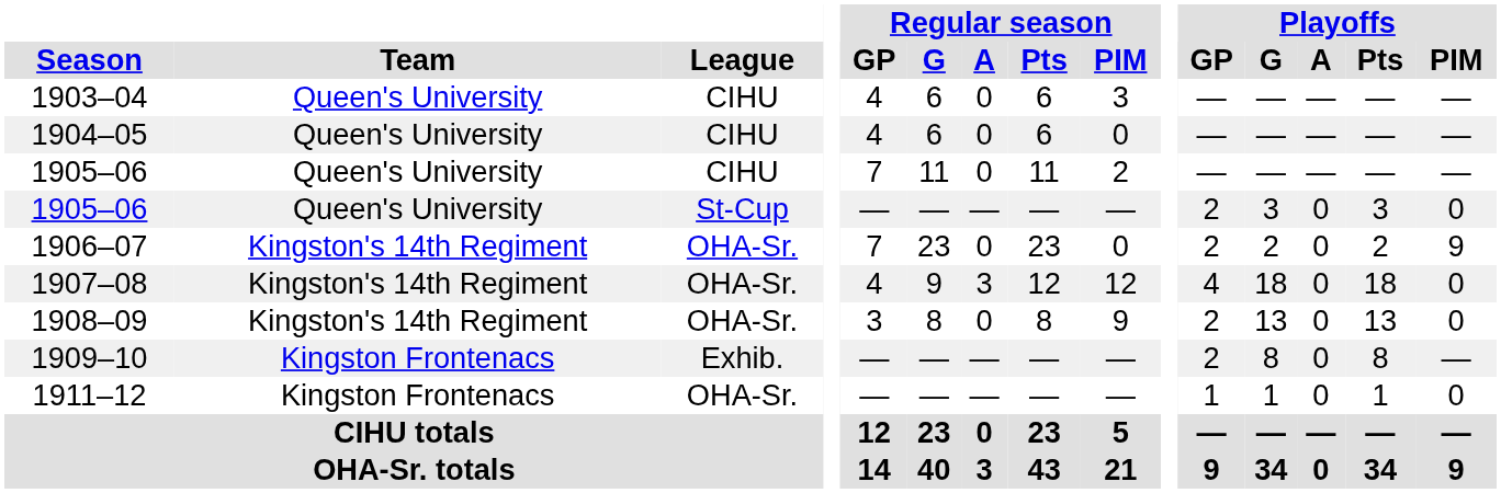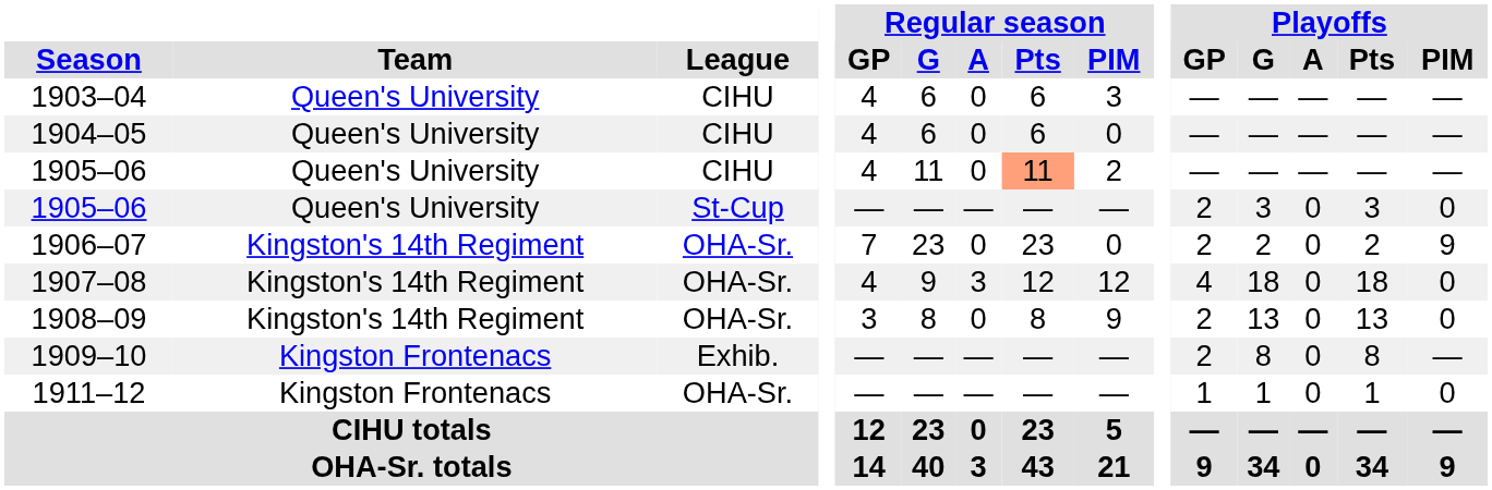 <table border="0" cellpadding="1" cellspacing="0" style="text-align:center; width:50em">
 <tr bgcolor="#e0e0e0">
 <th colspan="3" bgcolor="#ffffff"> </th>
 <th rowspan="99" bgcolor="#ffffff"> </th>
 <th colspan="5"><a href='#'>Regular season</a></th>
 <th rowspan="99" bgcolor="#ffffff"> </th>
 <th colspan="5"><a href='#'>Playoffs</a></th>
 </tr>
 <tr bgcolor="#e0e0e0">
 <th><a href='#'>Season</a></th>
 <th>Team</th>
 <th>League</th>
 <th>GP</th>
 <th><a href='#'>G</a></th>
 <th><a href='#'>A</a></th>
 <th><a href='#'>Pts</a></th>
 <th><a href='#'>PIM</a></th>
 <th>GP</th>
 <th>G</th>
 <th>A</th>
 <th>Pts</th>
 <th>PIM</th>
 </tr>
 <tr>
 <td>1903–04</td>
 <td><a href='#'>Queen's University</a></td>
 <td>CIHU</td>
 <td>4</td>
 <td>6</td>
 <td>0</td>
 <td>6</td>
 <td>3</td>
 <td>—</td>
 <td>—</td>
 <td>—</td>
 <td>—</td>
 <td>—</td>
 </tr>
 <tr bgcolor="#f0f0f0">
 <td>1904–05</td>
 <td>Queen's University</td>
 <td>CIHU</td>
 <td>4</td>
 <td>6</td>
 <td>0</td>
 <td>6</td>
 <td>0</td>
 <td>—</td>
 <td>—</td>
 <td>—</td>
 <td>—</td>
 <td>—</td>
 </tr>
 <tr>
 <td>1905–06</td>
 <td>Queen's University</td>
 <td>CIHU</td>
-<td>7</td>
+<td>4</td>
 <td>11</td>
 <td>0</td>
-<td>11</td>
+<td style="background: lightsalmon;">11</td>
 <td>2</td>
 <td>—</td>
 <td>—</td>
 <td>—</td>
 <td>—</td>
 <td>—</td>
 </tr>
 <tr bgcolor="#f0f0f0">
 <td><a href='#'>1905–06</a></td>
 <td>Queen's University</td>
 <td><a href='#'>St-Cup</a></td>
 <td>—</td>
 <td>—</td>
 <td>—</td>
 <td>—</td>
 <td>—</td>
 <td>2</td>
 <td>3</td>
 <td>0</td>
 <td>3</td>
 <td>0</td>
 </tr>
 <tr>
 <td>1906–07</td>
 <td><a href='#'>Kingston's 14th Regiment</a></td>
 <td><a href='#'>OHA-Sr.</a></td>
 <td>7</td>
 <td>23</td>
 <td>0</td>
 <td>23</td>
 <td>0</td>
 <td>2</td>
 <td>2</td>
 <td>0</td>
 <td>2</td>
 <td>9</td>
 </tr>
 <tr bgcolor="#f0f0f0">
 <td>1907–08</td>
 <td>Kingston's 14th Regiment</td>
 <td>OHA-Sr.</td>
 <td>4</td>
 <td>9</td>
 <td>3</td>
 <td>12</td>
 <td>12</td>
 <td>4</td>
 <td>18</td>
 <td>0</td>
 <td>18</td>
 <td>0</td>
 </tr>
 <tr>
 <td>1908–09</td>
 <td>Kingston's 14th Regiment</td>
 <td>OHA-Sr.</td>
 <td>3</td>
 <td>8</td>
 <td>0</td>
 <td>8</td>
 <td>9</td>
 <td>2</td>
 <td>13</td>
 <td>0</td>
 <td>13</td>
 <td>0</td>
 </tr>
 <tr bgcolor="#f0f0f0">
 <td>1909–10</td>
 <td><a href='#'>Kingston Frontenacs</a></td>
 <td>Exhib.</td>
 <td>—</td>
 <td>—</td>
 <td>—</td>
 <td>—</td>
 <td>—</td>
 <td>2</td>
 <td>8</td>
 <td>0</td>
 <td>8</td>
 <td>—</td>
 </tr>
 <tr>
 <td>1911–12</td>
 <td>Kingston Frontenacs</td>
 <td>OHA-Sr.</td>
 <td>—</td>
 <td>—</td>
 <td>—</td>
 <td>—</td>
 <td>—</td>
 <td>1</td>
 <td>1</td>
 <td>0</td>
 <td>1</td>
 <td>0</td>
 </tr>
 <tr bgcolor="#e0e0e0">
 <th colspan="3">CIHU totals</th>
 <th>12</th>
 <th>23</th>
 <th>0</th>
 <th>23</th>
 <th>5</th>
 <th>—</th>
 <th>—</th>
 <th>—</th>
 <th>—</th>
 <th>—</th>
 </tr>
 <tr bgcolor="#e0e0e0">
 <th colspan="3">OHA-Sr. totals</th>
 <th>14</th>
 <th>40</th>
 <th>3</th>
 <th>43</th>
 <th>21</th>
 <th>9</th>
 <th>34</th>
 <th>0</th>
 <th>34</th>
 <th>9</th>
 </tr>
 </table>
